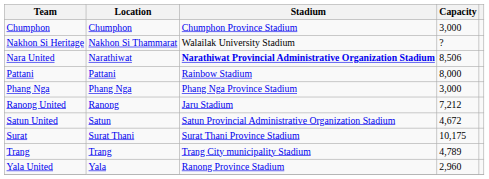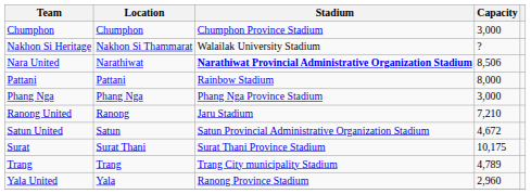 <table class="wikitable sortable">
 <tr>
 <th>Team</th>
 <th>Location</th>
 <th>Stadium</th>
 <th>Capacity</th>
 <th class="unsortable"></th>
 </tr>
 <tr>
 <td><a href='#'>Chumphon</a></td>
 <td><a href='#'>Chumphon</a></td>
 <td><a href='#'>Chumphon Province Stadium</a></td>
 <td>3,000</td>
 <td></td>
 </tr>
 <tr>
 <td><a href='#'>Nakhon Si Heritage</a></td>
 <td><a href='#'>Nakhon Si Thammarat</a></td>
 <td>Walailak University Stadium</td>
 <td>?</td>
 <td></td>
 </tr>
 <tr>
 <td><a href='#'>Nara United</a></td>
 <td><a href='#'>Narathiwat</a></td>
 <td><strong><a href='#'>Narathiwat Provincial Administrative Organization Stadium</a></strong></td>
 <td>8,506</td>
 <td></td>
 </tr>
 <tr>
 <td><a href='#'>Pattani</a></td>
 <td><a href='#'>Pattani</a></td>
 <td><a href='#'>Rainbow Stadium</a></td>
 <td>8,000</td>
 <td></td>
 </tr>
 <tr>
 <td><a href='#'>Phang Nga</a></td>
 <td><a href='#'>Phang Nga</a></td>
 <td><a href='#'>Phang Nga Province Stadium</a></td>
 <td>3,000</td>
 <td></td>
 </tr>
 <tr>
 <td><a href='#'>Ranong United</a></td>
 <td><a href='#'>Ranong</a></td>
 <td><a href='#'>Jaru Stadium</a></td>
-<td>7,212</td>
+<td>7,210</td>
 <td></td>
 </tr>
 <tr>
 <td><a href='#'>Satun United</a></td>
 <td><a href='#'>Satun</a></td>
 <td><a href='#'>Satun Provincial Administrative Organization Stadium</a></td>
 <td>4,672</td>
 <td></td>
 </tr>
 <tr>
 <td><a href='#'>Surat</a></td>
 <td><a href='#'>Surat Thani</a></td>
 <td><a href='#'>Surat Thani Province Stadium</a></td>
 <td>10,175</td>
 <td></td>
 </tr>
 <tr>
 <td><a href='#'>Trang</a></td>
 <td><a href='#'>Trang</a></td>
 <td><a href='#'>Trang City municipality Stadium</a></td>
 <td>4,789</td>
 <td></td>
 </tr>
 <tr>
 <td><a href='#'>Yala United</a></td>
 <td><a href='#'>Yala</a></td>
 <td><a href='#'>Ranong Province Stadium</a></td>
 <td>2,960</td>
 <td></td>
 </tr>
 <tr>
 </tr>
 </table>
